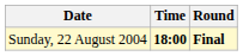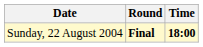 <table class="wikitable">
 <tr>
 <th>Date</th>
+<th>Round</th>
 <th>Time</th>
-<th>Round</th>
 </tr>
 <tr style=background:lemonchiffon>
 <td>Sunday, 22 August 2004</td>
+<td><strong>Final</strong></td>
 <td><strong>18:00</strong></td>
-<td><strong>Final</strong></td>
 </tr>
 </table>
